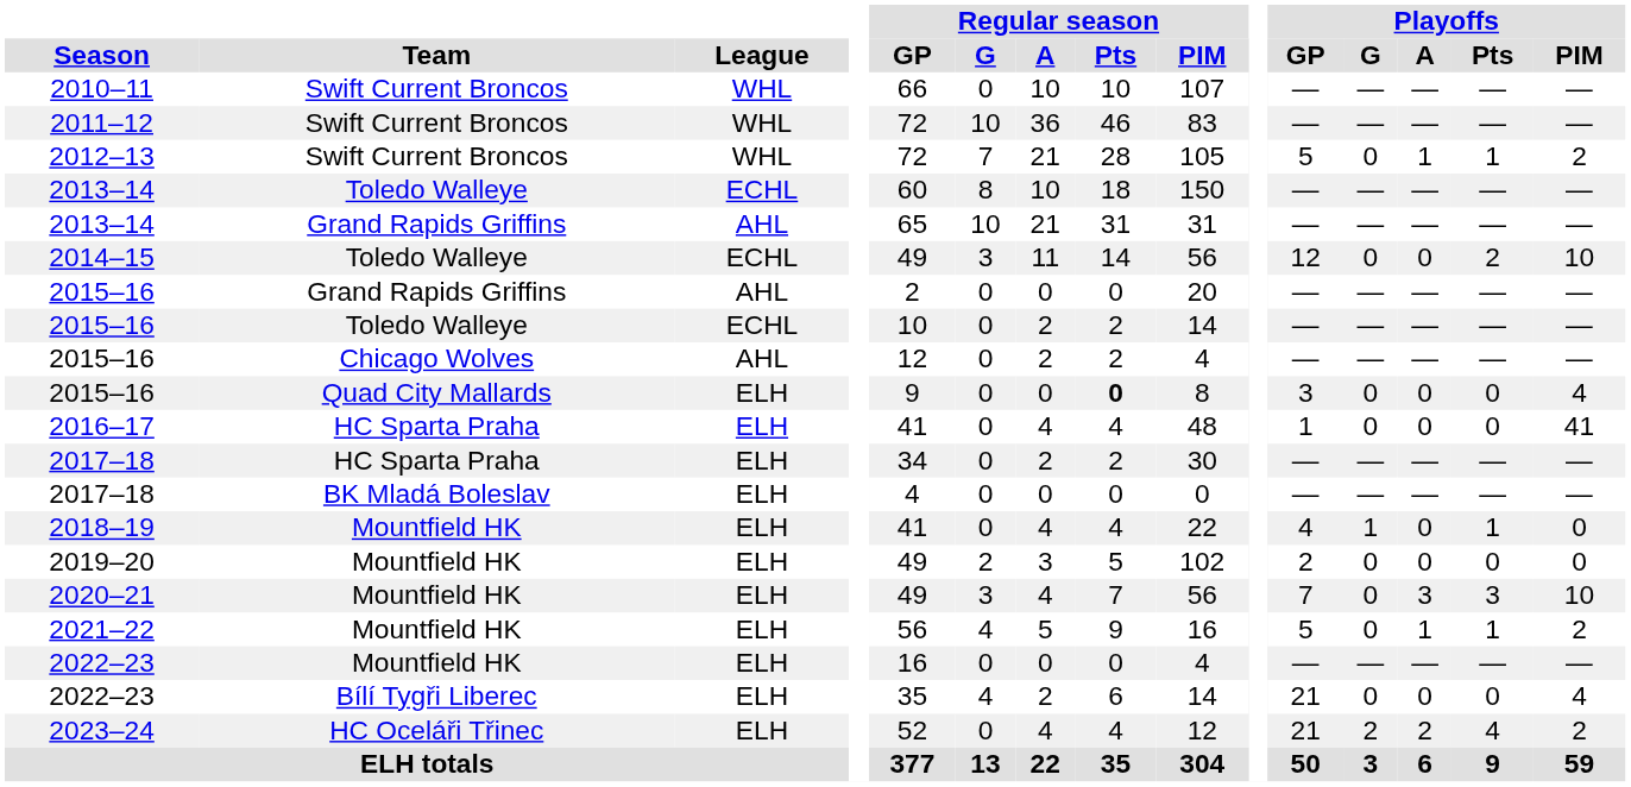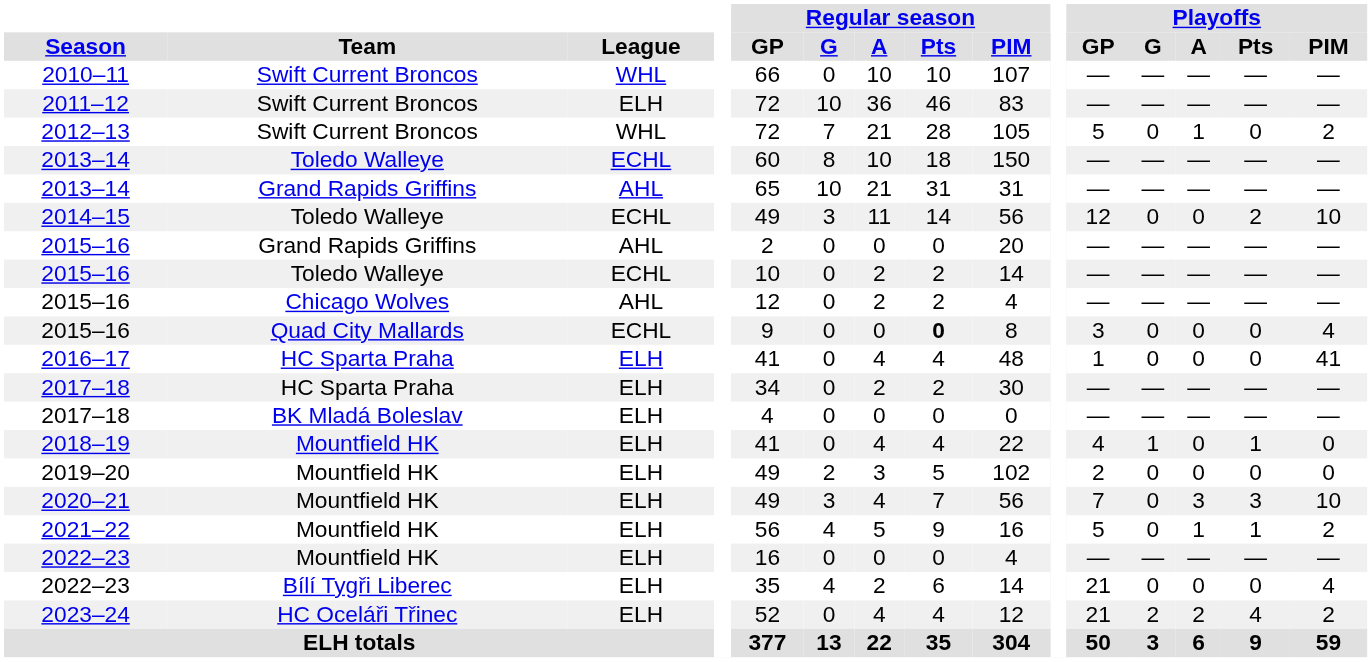 <table border="0" cellpadding="1" cellspacing="0" style="text-align:center; width:60em">
 <tr bgcolor="#e0e0e0">
 <th colspan="3" bgcolor="#ffffff"> </th>
 <th rowspan="99" bgcolor="#ffffff"> </th>
 <th colspan="5"><a href='#'>Regular season</a></th>
 <th rowspan="99" bgcolor="#ffffff"> </th>
 <th colspan="5"><a href='#'>Playoffs</a></th>
 </tr>
 <tr bgcolor="#e0e0e0">
 <th><a href='#'>Season</a></th>
 <th>Team</th>
 <th>League</th>
 <th>GP</th>
 <th><a href='#'>G</a></th>
 <th><a href='#'>A</a></th>
 <th><a href='#'>Pts</a></th>
 <th><a href='#'>PIM</a></th>
 <th>GP</th>
 <th>G</th>
 <th>A</th>
 <th>Pts</th>
 <th>PIM</th>
 </tr>
 <tr>
 <td><a href='#'>2010–11</a></td>
 <td><a href='#'>Swift Current Broncos</a></td>
 <td><a href='#'>WHL</a></td>
 <td>66</td>
 <td>0</td>
 <td>10</td>
 <td>10</td>
 <td>107</td>
 <td>—</td>
 <td>—</td>
 <td>—</td>
 <td>—</td>
 <td>—</td>
 </tr>
 <tr bgcolor="#f0f0f0">
 <td><a href='#'>2011–12</a></td>
 <td>Swift Current Broncos</td>
-<td>WHL</td>
+<td>ELH</td>
 <td>72</td>
 <td>10</td>
 <td>36</td>
 <td>46</td>
 <td>83</td>
 <td>—</td>
 <td>—</td>
 <td>—</td>
 <td>—</td>
 <td>—</td>
 </tr>
 <tr>
 <td><a href='#'>2012–13</a></td>
 <td>Swift Current Broncos</td>
 <td>WHL</td>
 <td>72</td>
 <td>7</td>
 <td>21</td>
 <td>28</td>
 <td>105</td>
 <td>5</td>
 <td>0</td>
 <td>1</td>
-<td>1</td>
+<td>0</td>
 <td>2</td>
 </tr>
 <tr bgcolor="#f0f0f0">
 <td><a href='#'>2013–14</a></td>
 <td><a href='#'>Toledo Walleye</a></td>
 <td><a href='#'>ECHL</a></td>
 <td>60</td>
 <td>8</td>
 <td>10</td>
 <td>18</td>
 <td>150</td>
 <td>—</td>
 <td>—</td>
 <td>—</td>
 <td>—</td>
 <td>—</td>
 </tr>
 <tr>
 <td><a href='#'>2013–14</a></td>
 <td><a href='#'>Grand Rapids Griffins</a></td>
 <td><a href='#'>AHL</a></td>
 <td>65</td>
 <td>10</td>
 <td>21</td>
 <td>31</td>
 <td>31</td>
 <td>—</td>
 <td>—</td>
 <td>—</td>
 <td>—</td>
 <td>—</td>
 </tr>
 <tr bgcolor="#f0f0f0">
 <td><a href='#'>2014–15</a></td>
 <td>Toledo Walleye</td>
 <td>ECHL</td>
 <td>49</td>
 <td>3</td>
 <td>11</td>
 <td>14</td>
 <td>56</td>
 <td>12</td>
 <td>0</td>
 <td>0</td>
 <td>2</td>
 <td>10</td>
 </tr>
 <tr>
 <td><a href='#'>2015–16</a></td>
 <td>Grand Rapids Griffins</td>
 <td>AHL</td>
 <td>2</td>
 <td>0</td>
 <td>0</td>
 <td>0</td>
 <td>20</td>
 <td>—</td>
 <td>—</td>
 <td>—</td>
 <td>—</td>
 <td>—</td>
 </tr>
 <tr bgcolor="#f0f0f0">
 <td><a href='#'>2015–16</a></td>
 <td>Toledo Walleye</td>
 <td>ECHL</td>
 <td>10</td>
 <td>0</td>
 <td>2</td>
 <td>2</td>
 <td>14</td>
 <td>—</td>
 <td>—</td>
 <td>—</td>
 <td>—</td>
 <td>—</td>
 </tr>
 <tr>
 <td>2015–16</td>
 <td><a href='#'>Chicago Wolves</a></td>
 <td>AHL</td>
 <td>12</td>
 <td>0</td>
 <td>2</td>
 <td>2</td>
 <td>4</td>
 <td>—</td>
 <td>—</td>
 <td>—</td>
 <td>—</td>
 <td>—</td>
 </tr>
 <tr bgcolor="#f0f0f0">
 <td>2015–16</td>
 <td><a href='#'>Quad City Mallards</a></td>
-<td>ELH</td>
+<td>ECHL</td>
 <td>9</td>
 <td>0</td>
 <td>0</td>
 <td><strong>0</strong></td>
 <td>8</td>
 <td>3</td>
 <td>0</td>
 <td>0</td>
 <td>0</td>
 <td>4</td>
 </tr>
 <tr>
 <td><a href='#'>2016–17</a></td>
 <td><a href='#'>HC Sparta Praha</a></td>
 <td><a href='#'>ELH</a></td>
 <td>41</td>
 <td>0</td>
 <td>4</td>
 <td>4</td>
 <td>48</td>
 <td>1</td>
 <td>0</td>
 <td>0</td>
 <td>0</td>
 <td>41</td>
 </tr>
 <tr bgcolor="#f0f0f0">
 <td><a href='#'>2017–18</a></td>
 <td>HC Sparta Praha</td>
 <td>ELH</td>
 <td>34</td>
 <td>0</td>
 <td>2</td>
 <td>2</td>
 <td>30</td>
 <td>—</td>
 <td>—</td>
 <td>—</td>
 <td>—</td>
 <td>—</td>
 </tr>
 <tr>
 <td>2017–18</td>
 <td><a href='#'>BK Mladá Boleslav</a></td>
 <td>ELH</td>
 <td>4</td>
 <td>0</td>
 <td>0</td>
 <td>0</td>
 <td>0</td>
 <td>—</td>
 <td>—</td>
 <td>—</td>
 <td>—</td>
 <td>—</td>
 </tr>
 <tr bgcolor="#f0f0f0">
 <td><a href='#'>2018–19</a></td>
 <td><a href='#'>Mountfield HK</a></td>
 <td>ELH</td>
 <td>41</td>
 <td>0</td>
 <td>4</td>
 <td>4</td>
 <td>22</td>
 <td>4</td>
 <td>1</td>
 <td>0</td>
 <td>1</td>
 <td>0</td>
 </tr>
 <tr>
 <td>2019–20</td>
 <td>Mountfield HK</td>
 <td>ELH</td>
 <td>49</td>
 <td>2</td>
 <td>3</td>
 <td>5</td>
 <td>102</td>
 <td>2</td>
 <td>0</td>
 <td>0</td>
 <td>0</td>
 <td>0</td>
 </tr>
 <tr bgcolor="#f0f0f0">
 <td><a href='#'>2020–21</a></td>
 <td>Mountfield HK</td>
 <td>ELH</td>
 <td>49</td>
 <td>3</td>
 <td>4</td>
 <td>7</td>
 <td>56</td>
 <td>7</td>
 <td>0</td>
 <td>3</td>
 <td>3</td>
 <td>10</td>
 </tr>
 <tr>
 <td><a href='#'>2021–22</a></td>
 <td>Mountfield HK</td>
 <td>ELH</td>
 <td>56</td>
 <td>4</td>
 <td>5</td>
 <td>9</td>
 <td>16</td>
 <td>5</td>
 <td>0</td>
 <td>1</td>
 <td>1</td>
 <td>2</td>
 </tr>
 <tr bgcolor="#f0f0f0">
 <td><a href='#'>2022–23</a></td>
 <td>Mountfield HK</td>
 <td>ELH</td>
 <td>16</td>
 <td>0</td>
 <td>0</td>
 <td>0</td>
 <td>4</td>
 <td>—</td>
 <td>—</td>
 <td>—</td>
 <td>—</td>
 <td>—</td>
 </tr>
 <tr>
 <td>2022–23</td>
 <td><a href='#'>Bílí Tygři Liberec</a></td>
 <td>ELH</td>
 <td>35</td>
 <td>4</td>
 <td>2</td>
 <td>6</td>
 <td>14</td>
 <td>21</td>
 <td>0</td>
 <td>0</td>
 <td>0</td>
 <td>4</td>
 </tr>
 <tr bgcolor="#f0f0f0">
 <td><a href='#'>2023–24</a></td>
 <td><a href='#'>HC Oceláři Třinec</a></td>
 <td>ELH</td>
 <td>52</td>
 <td>0</td>
 <td>4</td>
 <td>4</td>
 <td>12</td>
 <td>21</td>
 <td>2</td>
 <td>2</td>
 <td>4</td>
 <td>2</td>
 </tr>
 <tr ALIGN="center" bgcolor="#e0e0e0">
 <th colspan="3">ELH totals</th>
 <th>377</th>
 <th>13</th>
 <th>22</th>
 <th>35</th>
 <th>304</th>
 <th>50</th>
 <th>3</th>
 <th>6</th>
 <th>9</th>
 <th>59</th>
 </tr>
 </table>
